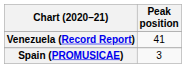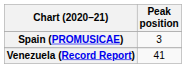 <table class="wikitable sortable plainrowheaders" style="text-align:center">
 <tr>
 <th scope="col">Chart (2020–21)</th>
 <th scope="col">Peak<br>position</th>
 </tr>
 <tr>
 </tr>
 <tr>
 </tr>
 <tr>
-<th scope="row">Venezuela (<a href='#'>Record Report</a>)</th>
-<td>41</td>
+<th scope="row">Spain (<a href='#'>PROMUSICAE</a>)</th>
+<td>3</td>
 </tr>
 <tr>
 </tr>
 <tr>
 </tr>
 <tr>
 </tr>
 <tr>
 </tr>
 <tr>
 </tr>
 <tr>
-<th scope="row">Spain (<a href='#'>PROMUSICAE</a>)</th>
-<td>3</td>
+<th scope="row">Venezuela (<a href='#'>Record Report</a>)</th>
+<td>41</td>
 </tr>
 </table>
